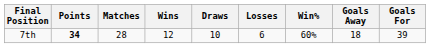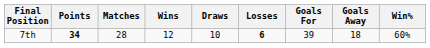 <table class="wikitable" style="font-size: 95%; text-align: center;">
 <tr>
 <th width=60>Final Position</th>
 <th width=60>Points</th>
 <th width=60>Matches</th>
 <th width=60>Wins</th>
 <th width=60>Draws</th>
 <th width=60>Losses</th>
+<th width=60>Goals For</th>
+<th width=60>Goals Away</th>
 <th width=60>Win%</th>
-<th width=60>Goals Away</th>
-<th width=60>Goals For</th>
 </tr>
 <tr>
 <td>7th</td>
 <td><strong>34</strong></td>
 <td>28</td>
 <td>12</td>
 <td>10</td>
-<td>6</td>
+<td><strong>6</strong></td>
+<td>39</td>
+<td>18</td>
 <td>60%</td>
-<td>18</td>
-<td>39</td>
 </tr>
 </table>
